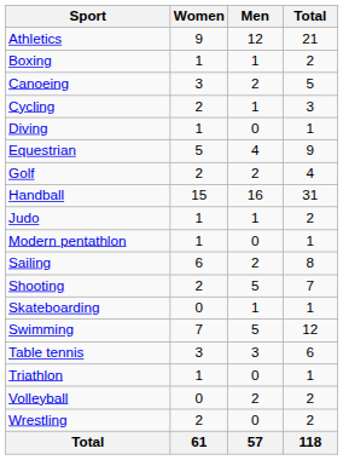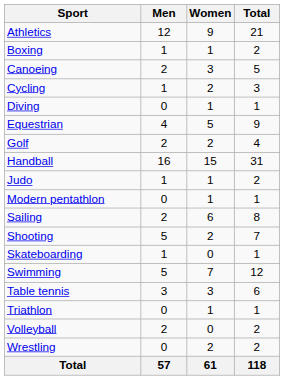 <table class="wikitable sortable" style="text-align:center;">
 <tr>
 <th width=180>Sport</th>
+<th width=55>Men</th>
 <th width=55>Women</th>
-<th width=55>Men</th>
 <th width=55>Total</th>
 </tr>
 <tr>
 <td align=left><a href='#'>Athletics</a></td>
+<td>12</td>
 <td>9</td>
-<td>12</td>
 <td>21</td>
 </tr>
 <tr>
 <td align=left><a href='#'>Boxing</a></td>
 <td>1</td>
 <td>1</td>
 <td>2</td>
 </tr>
 <tr>
 <td align=left><a href='#'>Canoeing</a></td>
+<td>2</td>
 <td>3</td>
-<td>2</td>
 <td>5</td>
 </tr>
 <tr>
 <td align=left><a href='#'>Cycling</a></td>
+<td>1</td>
 <td>2</td>
-<td>1</td>
 <td>3</td>
 </tr>
 <tr>
 <td align=left><a href='#'>Diving</a></td>
+<td>0</td>
 <td>1</td>
-<td>0</td>
 <td>1</td>
 </tr>
 <tr>
 <td align=left><a href='#'>Equestrian</a></td>
+<td>4</td>
 <td>5</td>
-<td>4</td>
 <td>9</td>
 </tr>
 <tr>
 <td align=left><a href='#'>Golf</a></td>
 <td>2</td>
 <td>2</td>
 <td>4</td>
 </tr>
 <tr>
 <td align=left><a href='#'>Handball</a></td>
+<td>16</td>
 <td>15</td>
-<td>16</td>
 <td>31</td>
 </tr>
 <tr>
 <td align=left><a href='#'>Judo</a></td>
 <td>1</td>
 <td>1</td>
 <td>2</td>
 </tr>
 <tr>
 <td align=left><a href='#'>Modern pentathlon</a></td>
+<td>0</td>
+<td>1</td>
+<td>1</td>
+</tr>
+<tr>
+<td align=left><a href='#'>Sailing</a></td>
+<td>2</td>
+<td>6</td>
+<td>8</td>
+</tr>
+<tr>
+<td align=left><a href='#'>Shooting</a></td>
+<td>5</td>
+<td>2</td>
+<td>7</td>
+</tr>
+<tr>
+<td align=left><a href='#'>Skateboarding</a></td>
 <td>1</td>
 <td>0</td>
 <td>1</td>
 </tr>
 <tr>
-<td align=left><a href='#'>Sailing</a></td>
-<td>6</td>
-<td>2</td>
-<td>8</td>
-</tr>
-<tr>
-<td align=left><a href='#'>Shooting</a></td>
-<td>2</td>
+<td align=left><a href='#'>Swimming</a></td>
 <td>5</td>
 <td>7</td>
-</tr>
-<tr>
-<td align=left><a href='#'>Skateboarding</a></td>
-<td>0</td>
-<td>1</td>
-<td>1</td>
-</tr>
-<tr>
-<td align=left><a href='#'>Swimming</a></td>
-<td>7</td>
-<td>5</td>
 <td>12</td>
 </tr>
 <tr>
 <td align=left><a href='#'>Table tennis</a></td>
 <td>3</td>
 <td>3</td>
 <td>6</td>
 </tr>
 <tr>
 <td align=left><a href='#'>Triathlon</a></td>
+<td>0</td>
 <td>1</td>
-<td>0</td>
 <td>1</td>
 </tr>
 <tr>
 <td align=left><a href='#'>Volleyball</a></td>
+<td>2</td>
+<td>0</td>
+<td>2</td>
+</tr>
+<tr>
+<td align=left><a href='#'>Wrestling</a></td>
 <td>0</td>
 <td>2</td>
 <td>2</td>
 </tr>
 <tr>
-<td align=left><a href='#'>Wrestling</a></td>
-<td>2</td>
-<td>0</td>
-<td>2</td>
-</tr>
-<tr>
 <th>Total</th>
+<th>57</th>
 <th>61</th>
-<th>57</th>
 <th>118</th>
 </tr>
 </table>
